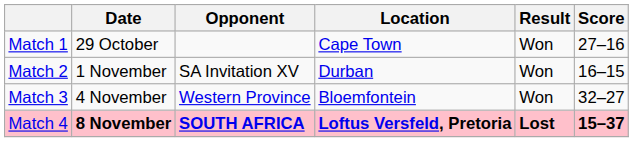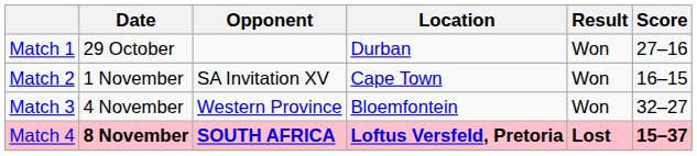 <table class="wikitable" style="font-size: 95%;">
 <tr>
 <th></th>
 <th>Date</th>
 <th>Opponent</th>
 <th>Location</th>
 <th>Result</th>
 <th>Score</th>
 </tr>
 <tr>
 <td><a href='#'>Match 1</a></td>
 <td>29 October</td>
 <td></td>
-<td><a href='#'>Cape Town</a></td>
+<td><a href='#'>Durban</a></td>
 <td>Won</td>
 <td>27–16</td>
 </tr>
 <tr>
 <td><a href='#'>Match 2</a></td>
 <td>1 November</td>
 <td>SA Invitation XV</td>
-<td><a href='#'>Durban</a></td>
+<td><a href='#'>Cape Town</a></td>
 <td>Won</td>
 <td>16–15</td>
 </tr>
 <tr>
 <td><a href='#'>Match 3</a></td>
 <td>4 November</td>
 <td><a href='#'>Western Province</a></td>
 <td><a href='#'>Bloemfontein</a></td>
 <td>Won</td>
 <td>32–27</td>
 </tr>
 <tr bgcolor=Pink>
 <td><a href='#'>Match 4</a></td>
 <td><strong>8 November</strong></td>
 <td><strong><a href='#'>SOUTH AFRICA</a></strong></td>
 <td><strong><a href='#'>Loftus Versfeld</a>, Pretoria</strong></td>
 <td><strong>Lost</strong></td>
 <td><strong>15–37</strong></td>
 </tr>
 <tr>
 </tr>
 </table>
